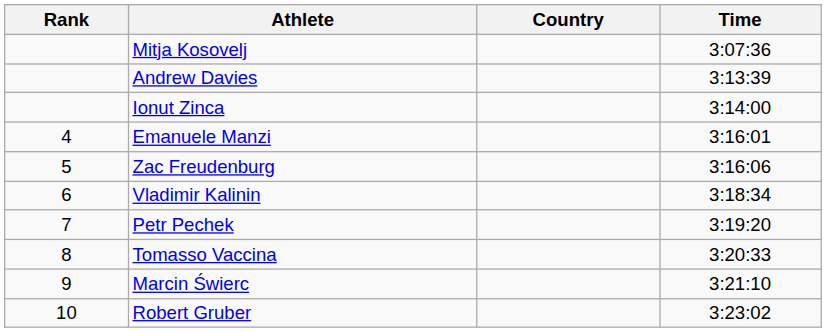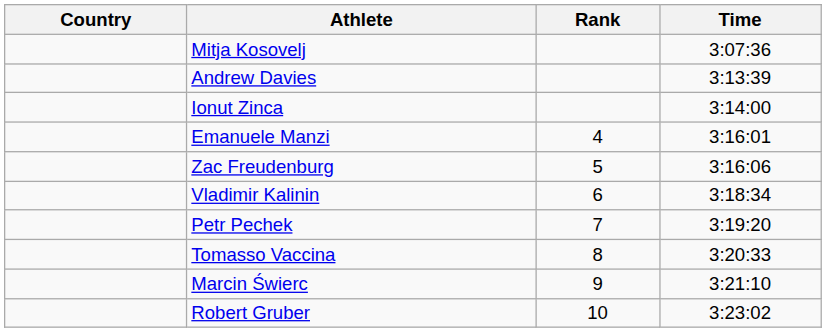 <table class="wikitable" width=40% style="font-size:90%; text-align:center;">
 <tr>
+<th>Country</th>
+<th>Athlete</th>
 <th>Rank</th>
-<th>Athlete</th>
-<th>Country</th>
 <th>Time</th>
 </tr>
 <tr>
+<td align=left></td>
+<td align=left><a href='#'>Mitja Kosovelj</a></td>
 <td></td>
-<td align=left><a href='#'>Mitja Kosovelj</a></td>
-<td align=left></td>
 <td>3:07:36</td>
 </tr>
 <tr>
+<td align=left></td>
+<td align=left><a href='#'>Andrew Davies</a></td>
 <td></td>
-<td align=left><a href='#'>Andrew Davies</a></td>
-<td align=left></td>
 <td>3:13:39</td>
 </tr>
 <tr>
+<td align=left></td>
+<td align=left><a href='#'>Ionut Zinca</a></td>
 <td></td>
-<td align=left><a href='#'>Ionut Zinca</a></td>
-<td align=left></td>
 <td>3:14:00</td>
 </tr>
 <tr>
+<td align=left></td>
+<td align=left><a href='#'>Emanuele Manzi</a></td>
 <td>4</td>
-<td align=left><a href='#'>Emanuele Manzi</a></td>
-<td align=left></td>
 <td>3:16:01</td>
 </tr>
 <tr>
+<td align=left></td>
+<td align=left><a href='#'>Zac Freudenburg</a></td>
 <td>5</td>
-<td align=left><a href='#'>Zac Freudenburg</a></td>
-<td align=left></td>
 <td>3:16:06</td>
 </tr>
 <tr>
+<td align=left></td>
+<td align=left><a href='#'>Vladimir Kalinin</a></td>
 <td>6</td>
-<td align=left><a href='#'>Vladimir Kalinin</a></td>
-<td align=left></td>
 <td>3:18:34</td>
 </tr>
 <tr>
+<td align=left></td>
+<td align=left><a href='#'>Petr Pechek</a></td>
 <td>7</td>
-<td align=left><a href='#'>Petr Pechek</a></td>
-<td align=left></td>
 <td>3:19:20</td>
 </tr>
 <tr>
+<td align=left></td>
+<td align=left><a href='#'>Tomasso Vaccina</a></td>
 <td>8</td>
-<td align=left><a href='#'>Tomasso Vaccina</a></td>
-<td align=left></td>
 <td>3:20:33</td>
 </tr>
 <tr>
+<td align=left></td>
+<td align=left><a href='#'>Marcin Świerc</a></td>
 <td>9</td>
-<td align=left><a href='#'>Marcin Świerc</a></td>
-<td align=left></td>
 <td>3:21:10</td>
 </tr>
 <tr>
+<td align=left></td>
+<td align=left><a href='#'>Robert Gruber</a></td>
 <td>10</td>
-<td align=left><a href='#'>Robert Gruber</a></td>
-<td align=left></td>
 <td>3:23:02</td>
 </tr>
 </table>
